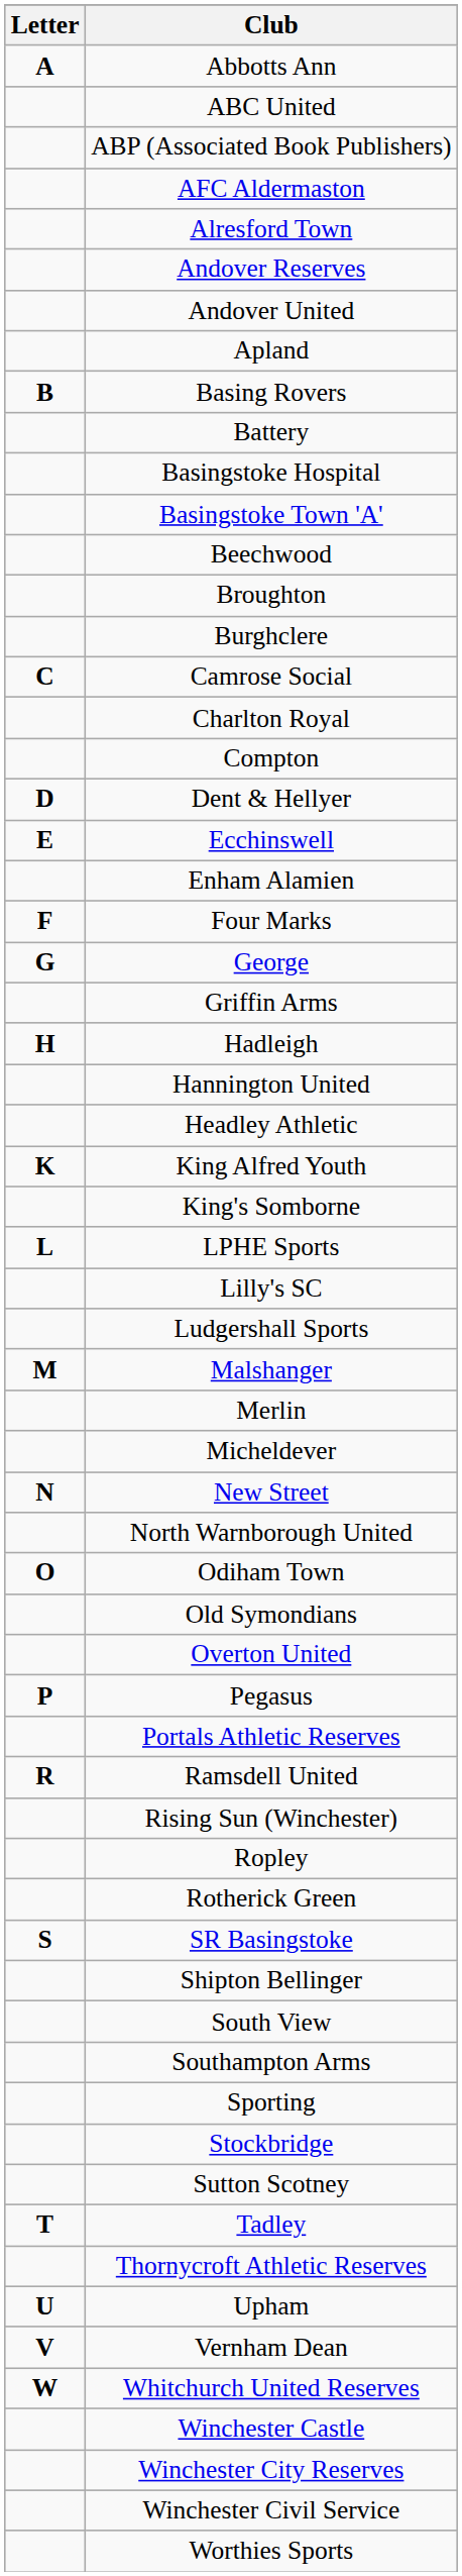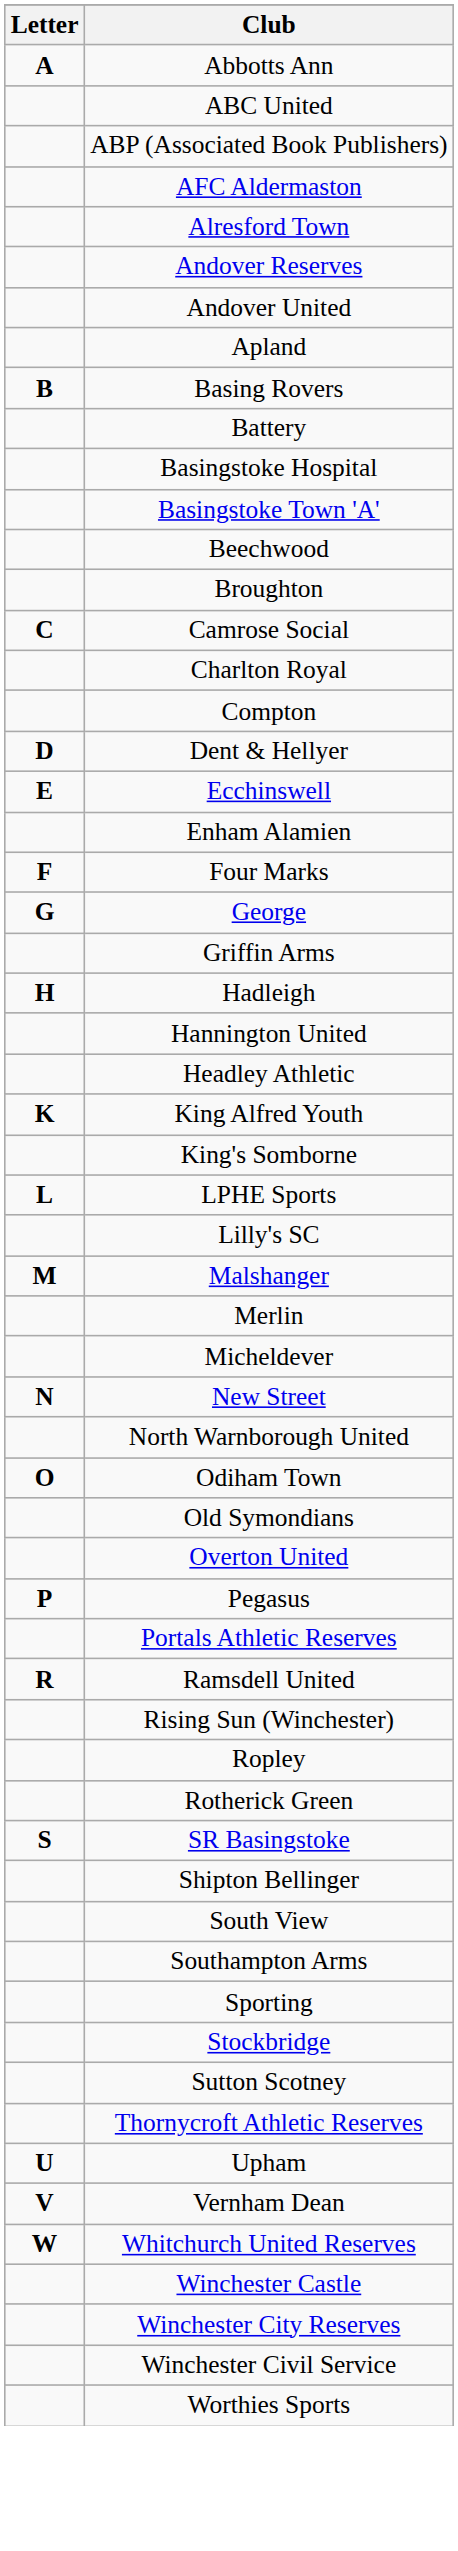 <table class="wikitable collapsible collapsed" style=text-align:center>
 <tr>
 </tr>
 <tr>
 <th>Letter</th>
 <th>Club</th>
 </tr>
 <tr>
 <td><strong>A</strong></td>
 <td>Abbotts Ann</td>
 </tr>
 <tr>
 <td></td>
 <td>ABC United</td>
 </tr>
 <tr>
 <td></td>
 <td>ABP (Associated Book Publishers)</td>
 </tr>
 <tr>
 <td></td>
 <td><a href='#'>AFC Aldermaston</a></td>
 </tr>
 <tr>
 <td></td>
 <td><a href='#'>Alresford Town</a></td>
 </tr>
 <tr>
 <td></td>
 <td><a href='#'>Andover Reserves</a></td>
 </tr>
 <tr>
 <td></td>
 <td>Andover United</td>
 </tr>
 <tr>
 <td></td>
 <td>Apland</td>
 </tr>
 <tr>
 <td><strong>B</strong></td>
 <td>Basing Rovers</td>
 </tr>
 <tr>
 <td></td>
 <td>Battery</td>
 </tr>
 <tr>
 <td></td>
 <td>Basingstoke Hospital</td>
 </tr>
 <tr>
 <td></td>
 <td><a href='#'>Basingstoke Town 'A'</a></td>
 </tr>
 <tr>
 <td></td>
 <td>Beechwood</td>
 </tr>
 <tr>
 <td></td>
 <td>Broughton</td>
 </tr>
 <tr>
-<td></td>
-<td>Burghclere</td>
-</tr>
-<tr>
 <td><strong>C</strong></td>
 <td>Camrose Social</td>
 </tr>
 <tr>
 <td></td>
 <td>Charlton Royal</td>
 </tr>
 <tr>
 <td></td>
 <td>Compton</td>
 </tr>
 <tr>
 <td><strong>D</strong></td>
 <td>Dent & Hellyer</td>
 </tr>
 <tr>
 <td><strong>E</strong></td>
 <td><a href='#'>Ecchinswell</a></td>
 </tr>
 <tr>
 <td></td>
 <td>Enham Alamien</td>
 </tr>
 <tr>
 <td><strong>F</strong></td>
 <td>Four Marks</td>
 </tr>
 <tr>
 <td><strong>G</strong></td>
 <td><a href='#'>George</a></td>
 </tr>
 <tr>
 <td></td>
 <td>Griffin Arms</td>
 </tr>
 <tr>
 <td><strong>H</strong></td>
 <td>Hadleigh</td>
 </tr>
 <tr>
 <td></td>
 <td>Hannington United</td>
 </tr>
 <tr>
 <td></td>
 <td>Headley Athletic</td>
 </tr>
 <tr>
 <td><strong>K</strong></td>
 <td>King Alfred Youth</td>
 </tr>
 <tr>
 <td></td>
 <td>King's Somborne</td>
 </tr>
 <tr>
 <td><strong>L</strong></td>
 <td>LPHE Sports</td>
 </tr>
 <tr>
 <td></td>
 <td>Lilly's SC</td>
-</tr>
-<tr>
-<td></td>
-<td>Ludgershall Sports</td>
 </tr>
 <tr>
 <td><strong>M</strong></td>
 <td><a href='#'>Malshanger</a></td>
 </tr>
 <tr>
 <td></td>
 <td>Merlin</td>
 </tr>
 <tr>
 <td></td>
 <td>Micheldever</td>
 </tr>
 <tr>
 <td><strong>N</strong></td>
 <td><a href='#'>New Street</a></td>
 </tr>
 <tr>
 <td></td>
 <td>North Warnborough United</td>
 </tr>
 <tr>
 <td><strong>O</strong></td>
 <td>Odiham Town</td>
 </tr>
 <tr>
 <td></td>
 <td>Old Symondians</td>
 </tr>
 <tr>
 <td></td>
 <td><a href='#'>Overton United</a></td>
 </tr>
 <tr>
 <td><strong>P</strong></td>
 <td>Pegasus</td>
 </tr>
 <tr>
 <td></td>
 <td><a href='#'>Portals Athletic Reserves</a></td>
 </tr>
 <tr>
 <td><strong>R</strong></td>
 <td>Ramsdell United</td>
 </tr>
 <tr>
 <td></td>
 <td>Rising Sun (Winchester)</td>
 </tr>
 <tr>
 <td></td>
 <td>Ropley</td>
 </tr>
 <tr>
 <td></td>
 <td>Rotherick Green</td>
 </tr>
 <tr>
 <td><strong>S</strong></td>
 <td><a href='#'>SR Basingstoke</a></td>
 </tr>
 <tr>
 <td></td>
 <td>Shipton Bellinger</td>
 </tr>
 <tr>
 <td></td>
 <td>South View</td>
 </tr>
 <tr>
 <td></td>
 <td>Southampton Arms</td>
 </tr>
 <tr>
 <td></td>
 <td>Sporting</td>
 </tr>
 <tr>
 <td></td>
 <td><a href='#'>Stockbridge</a></td>
 </tr>
 <tr>
 <td></td>
 <td>Sutton Scotney</td>
 </tr>
 <tr>
-<td><strong>T</strong></td>
-<td><a href='#'>Tadley</a></td>
-</tr>
-<tr>
 <td></td>
 <td><a href='#'>Thornycroft Athletic Reserves</a></td>
 </tr>
 <tr>
 <td><strong>U</strong></td>
 <td>Upham</td>
 </tr>
 <tr>
 <td><strong>V</strong></td>
 <td>Vernham Dean</td>
 </tr>
 <tr>
 <td><strong>W</strong></td>
 <td><a href='#'>Whitchurch United Reserves</a></td>
 </tr>
 <tr>
 <td></td>
 <td><a href='#'>Winchester Castle</a></td>
 </tr>
 <tr>
 <td></td>
 <td><a href='#'>Winchester City Reserves</a></td>
 </tr>
 <tr>
 <td></td>
 <td>Winchester Civil Service</td>
 </tr>
 <tr>
 <td></td>
 <td>Worthies Sports</td>
 </tr>
 </table>
